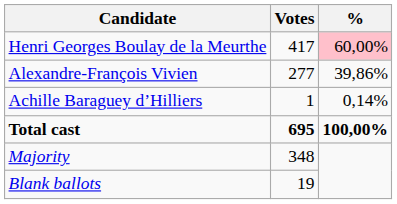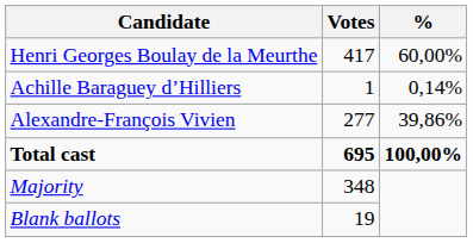 <table class="wikitable">
 <tr>
 <th>Candidate</th>
 <th>Votes</th>
 <th>%</th>
 </tr>
 <tr>
 <td><a href='#'>Henri Georges Boulay de la Meurthe</a></td>
 <td style="text-align:right;">417</td>
-<td style="background: pink; text-align:right;">60,00%</td>
+<td style="text-align:right;">60,00%</td>
+</tr>
+<tr>
+<td><a href='#'>Achille Baraguey d’Hilliers</a></td>
+<td style="text-align:right;">1</td>
+<td style="text-align:right;">0,14%</td>
 </tr>
 <tr>
 <td><a href='#'>Alexandre-François Vivien</a></td>
 <td style="text-align:right;">277</td>
 <td style="text-align:right;">39,86%</td>
-</tr>
-<tr>
-<td><a href='#'>Achille Baraguey d’Hilliers</a></td>
-<td style="text-align:right;">1</td>
-<td style="text-align:right;">0,14%</td>
 </tr>
 <tr>
 <td><strong>Total cast</strong></td>
 <td style="text-align:right;"><strong>695</strong></td>
 <td style="text-align:right;"><strong>100,00%</strong></td>
 </tr>
 <tr>
 <td><em><a href='#'>Majority</a></em></td>
 <td style="text-align:right;">348</td>
 </tr>
 <tr>
 <td><em><a href='#'>Blank ballots</a></em></td>
 <td style="text-align:right;">19</td>
 </tr>
 </table>
